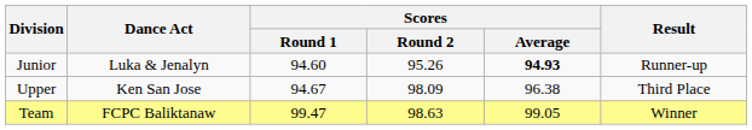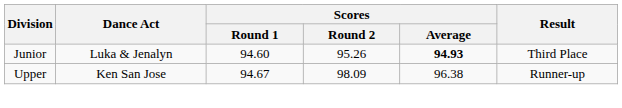 <table class="wikitable" style="text-align:center; width:60%; font-size:100%; line-height:17px">
 <tr>
 <th scope="col" rowspan ="2" style="width:07%;">Division</th>
 <th scope="col" rowspan ="2" style="width:25%;">Dance Act</th>
 <th scope="col" colspan ="3">Scores</th>
 <th scope="col" rowspan ="2" style="width:20%;">Result</th>
 </tr>
 <tr>
 <th style="width:16%;">Round 1</th>
 <th style="width:16%;">Round 2</th>
 <th style="width:16%;">Average</th>
 </tr>
 <tr>
 <td>Junior</td>
 <td>Luka & Jenalyn</td>
 <td>94.60</td>
 <td>95.26</td>
 <td><strong>94.93</strong></td>
-<td>Runner-up</td>
+<td>Third Place</td>
 </tr>
 <tr>
 <td>Upper</td>
 <td>Ken San Jose</td>
 <td>94.67</td>
 <td>98.09</td>
 <td>96.38</td>
-<td>Third Place</td>
-</tr>
-<tr bgcolor=#fdfc8f>
-<td>Team</td>
-<td>FCPC Baliktanaw</td>
-<td>99.47</td>
-<td>98.63</td>
-<td>99.05</td>
-<td bgcolor=#fdfc8f>Winner</td>
+<td>Runner-up</td>
 </tr>
 </table>
